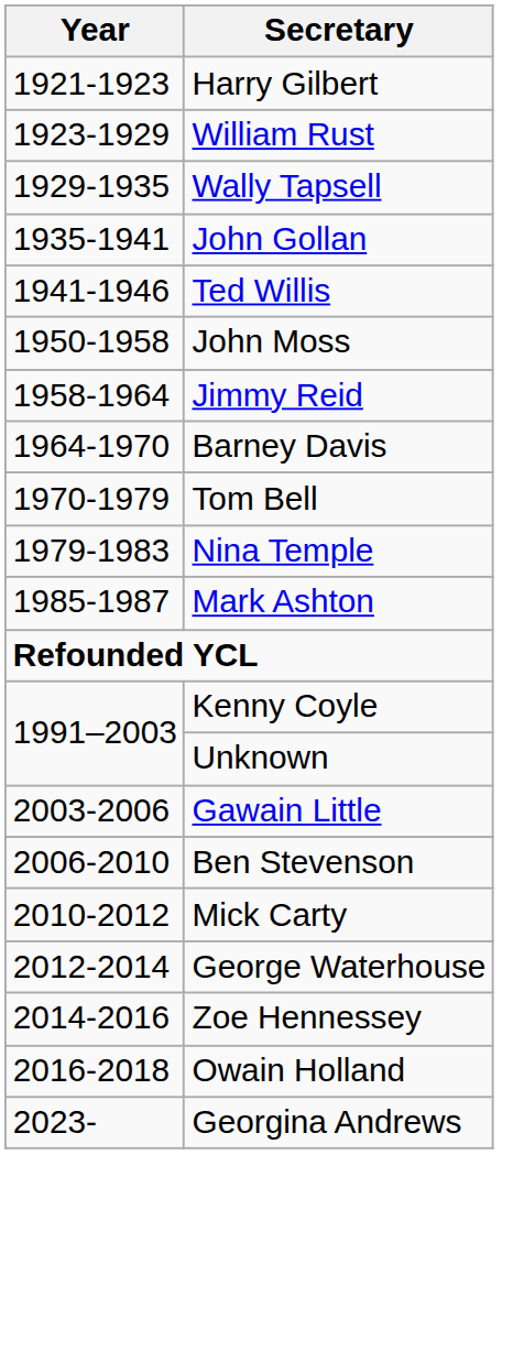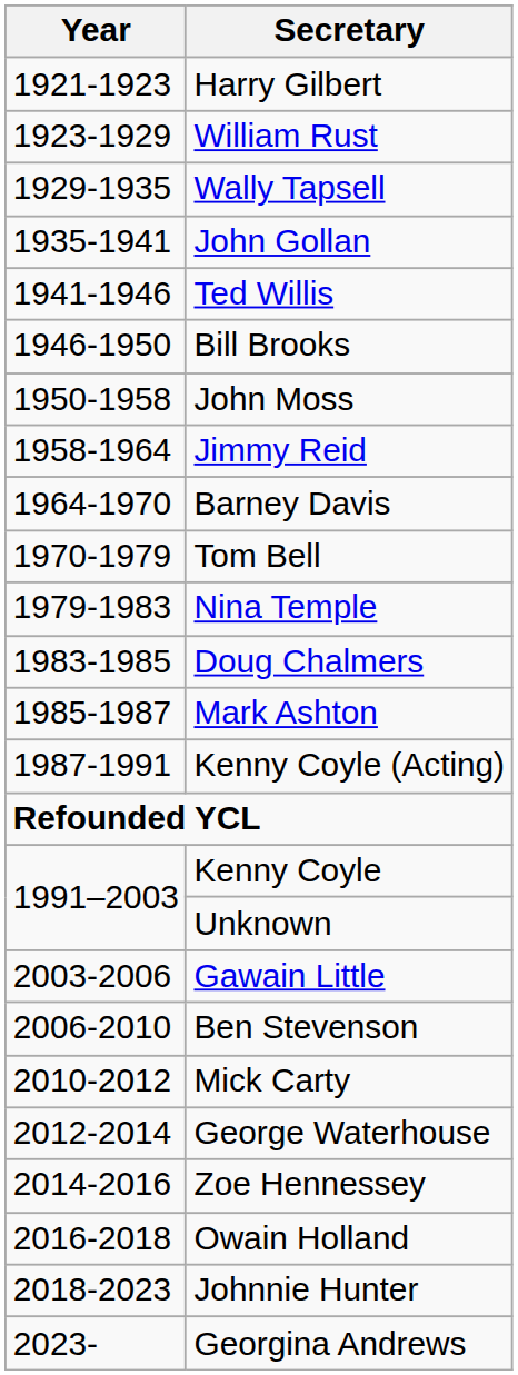 <table class="wikitable">
 <tr>
 <th>Year</th>
 <th>Secretary</th>
 </tr>
 <tr>
 <td>1921-1923</td>
 <td>Harry Gilbert</td>
 </tr>
 <tr>
 <td>1923-1929</td>
 <td><a href='#'>William Rust</a></td>
 </tr>
 <tr>
 <td>1929-1935</td>
 <td><a href='#'>Wally Tapsell</a></td>
 </tr>
 <tr>
 <td>1935-1941</td>
 <td><a href='#'>John Gollan</a></td>
 </tr>
 <tr>
 <td>1941-1946</td>
 <td><a href='#'>Ted Willis</a></td>
 </tr>
 <tr>
+<td>1946-1950</td>
+<td>Bill Brooks</td>
+</tr>
+<tr>
 <td>1950-1958</td>
 <td>John Moss</td>
 </tr>
 <tr>
 <td>1958-1964</td>
 <td><a href='#'>Jimmy Reid</a></td>
 </tr>
 <tr>
 <td>1964-1970</td>
 <td>Barney Davis</td>
 </tr>
 <tr>
 <td>1970-1979</td>
 <td>Tom Bell</td>
 </tr>
 <tr>
 <td>1979-1983</td>
 <td><a href='#'>Nina Temple</a></td>
 </tr>
 <tr>
+<td>1983-1985</td>
+<td><a href='#'>Doug Chalmers</a></td>
+</tr>
+<tr>
 <td>1985-1987</td>
 <td><a href='#'>Mark Ashton</a></td>
+</tr>
+<tr>
+<td>1987-1991</td>
+<td>Kenny Coyle (Acting)</td>
 </tr>
 <tr>
 <td colspan="2"><strong>Refounded YCL</strong></td>
 </tr>
 <tr>
 <td rowspan="2">1991–2003</td>
 <td>Kenny Coyle</td>
 </tr>
 <tr>
 <td>Unknown</td>
 </tr>
 <tr>
 <td>2003-2006</td>
 <td><a href='#'>Gawain Little</a></td>
 </tr>
 <tr>
 <td>2006-2010</td>
 <td>Ben Stevenson</td>
 </tr>
 <tr>
 <td>2010-2012</td>
 <td>Mick Carty</td>
 </tr>
 <tr>
 <td>2012-2014</td>
 <td>George Waterhouse</td>
 </tr>
 <tr>
 <td>2014-2016</td>
 <td>Zoe Hennessey</td>
 </tr>
 <tr>
 <td>2016-2018</td>
 <td>Owain Holland</td>
 </tr>
 <tr>
+<td>2018-2023</td>
+<td>Johnnie Hunter</td>
+</tr>
+<tr>
 <td>2023-</td>
 <td>Georgina Andrews</td>
 </tr>
 </table>
